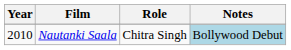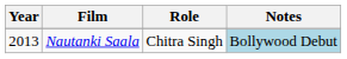 <table class="wikitable sortable">
 <tr style="text-align:center;">
 <th>Year</th>
 <th>Film</th>
 <th>Role</th>
 <th>Notes</th>
 </tr>
 <tr>
 </tr>
 <tr>
-<td>2010</td>
+<td>2013</td>
 <td><em><a href='#'>Nautanki Saala</a></em></td>
 <td>Chitra Singh</td>
 <td style="background: lightblue;">Bollywood Debut</td>
 </tr>
 </table>
